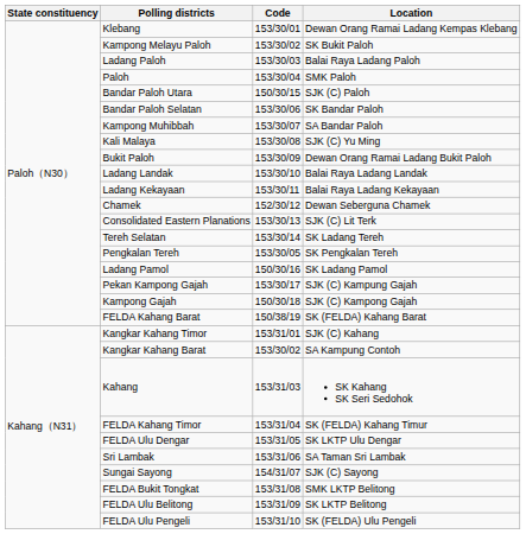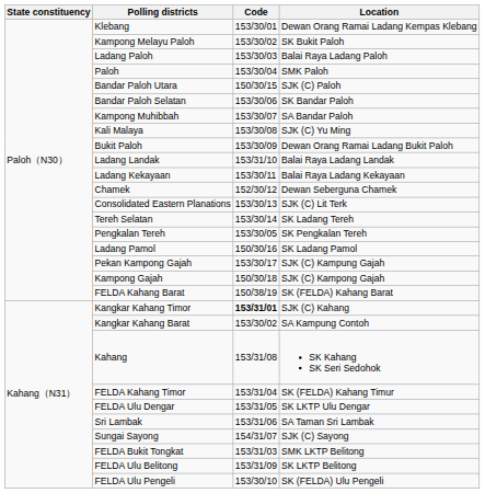 <table class="wikitable sortable mw-collapsible" style="white-space:nowrap;font-size:85%">
 <tr>
 <th>State constituency</th>
 <th>Polling districts</th>
 <th>Code</th>
 <th>Location</th>
 </tr>
 <tr>
 <td rowspan="19">Paloh（N30）</td>
 <td>Klebang</td>
 <td>153/30/01</td>
 <td>Dewan Orang Ramai Ladang Kempas Klebang</td>
 </tr>
 <tr>
 <td>Kampong Melayu Paloh</td>
 <td>153/30/02</td>
 <td>SK Bukit Paloh</td>
 </tr>
 <tr>
 <td>Ladang Paloh</td>
 <td>153/30/03</td>
 <td>Balai Raya Ladang Paloh</td>
 </tr>
 <tr>
 <td>Paloh</td>
 <td>153/30/04</td>
 <td>SMK Paloh</td>
 </tr>
 <tr>
 <td>Bandar Paloh Utara</td>
 <td>150/30/15</td>
 <td>SJK (C) Paloh</td>
 </tr>
 <tr>
 <td>Bandar Paloh Selatan</td>
 <td>153/30/06</td>
 <td>SK Bandar Paloh</td>
 </tr>
 <tr>
 <td>Kampong Muhibbah</td>
 <td>153/30/07</td>
 <td>SA Bandar Paloh</td>
 </tr>
 <tr>
 <td>Kali Malaya</td>
 <td>153/30/08</td>
 <td>SJK (C) Yu Ming</td>
 </tr>
 <tr>
 <td>Bukit Paloh</td>
 <td>153/30/09</td>
 <td>Dewan Orang Ramai Ladang Bukit Paloh</td>
 </tr>
 <tr>
 <td>Ladang Landak</td>
-<td>153/30/10</td>
+<td>153/31/10</td>
 <td>Balai Raya Ladang Landak</td>
 </tr>
 <tr>
 <td>Ladang Kekayaan</td>
 <td>153/30/11</td>
 <td>Balai Raya Ladang Kekayaan</td>
 </tr>
 <tr>
 <td>Chamek</td>
 <td>152/30/12</td>
 <td>Dewan Seberguna Chamek</td>
 </tr>
 <tr>
 <td>Consolidated Eastern Planations</td>
 <td>153/30/13</td>
 <td>SJK (C) Lit Terk</td>
 </tr>
 <tr>
 <td>Tereh Selatan</td>
 <td>153/30/14</td>
 <td>SK Ladang Tereh</td>
 </tr>
 <tr>
 <td>Pengkalan Tereh</td>
 <td>153/30/05</td>
 <td>SK Pengkalan Tereh</td>
 </tr>
 <tr>
 <td>Ladang Pamol</td>
 <td>150/30/16</td>
 <td>SK Ladang Pamol</td>
 </tr>
 <tr>
 <td>Pekan Kampong Gajah</td>
 <td>153/30/17</td>
 <td>SJK (C) Kampung Gajah</td>
 </tr>
 <tr>
 <td>Kampong Gajah</td>
 <td>150/30/18</td>
 <td>SJK (C) Kampong Gajah</td>
 </tr>
 <tr>
 <td>FELDA Kahang Barat</td>
 <td>150/38/19</td>
 <td>SK (FELDA) Kahang Barat</td>
 </tr>
 <tr>
 <td rowspan="10">Kahang（N31）</td>
 <td>Kangkar Kahang Timor</td>
-<td>153/31/01</td>
+<td><strong>153/31/01</strong></td>
 <td>SJK (C) Kahang</td>
 </tr>
 <tr>
 <td>Kangkar Kahang Barat</td>
 <td>153/30/02</td>
 <td>SA Kampung Contoh</td>
 </tr>
 <tr>
 <td>Kahang</td>
-<td>153/31/03</td>
+<td>153/31/08</td>
 <td><br><ul><li>SK Kahang</li><li>SK Seri Sedohok</li></ul></td>
 </tr>
 <tr>
 <td>FELDA Kahang Timor</td>
 <td>153/31/04</td>
 <td>SK (FELDA) Kahang Timur</td>
 </tr>
 <tr>
 <td>FELDA Ulu Dengar</td>
 <td>153/31/05</td>
 <td>SK LKTP Ulu Dengar</td>
 </tr>
 <tr>
 <td>Sri Lambak</td>
 <td>153/31/06</td>
 <td>SA Taman Sri Lambak</td>
 </tr>
 <tr>
 <td>Sungai Sayong</td>
 <td>154/31/07</td>
 <td>SJK (C) Sayong</td>
 </tr>
 <tr>
 <td>FELDA Bukit Tongkat</td>
-<td>153/31/08</td>
+<td>153/31/03</td>
 <td>SMK LKTP Belitong</td>
 </tr>
 <tr>
 <td>FELDA Ulu Belitong</td>
 <td>153/31/09</td>
 <td>SK LKTP Belitong</td>
 </tr>
 <tr>
 <td>FELDA Ulu Pengeli</td>
-<td>153/31/10</td>
+<td>153/30/10</td>
 <td>SK (FELDA) Ulu Pengeli</td>
 </tr>
 </table>
